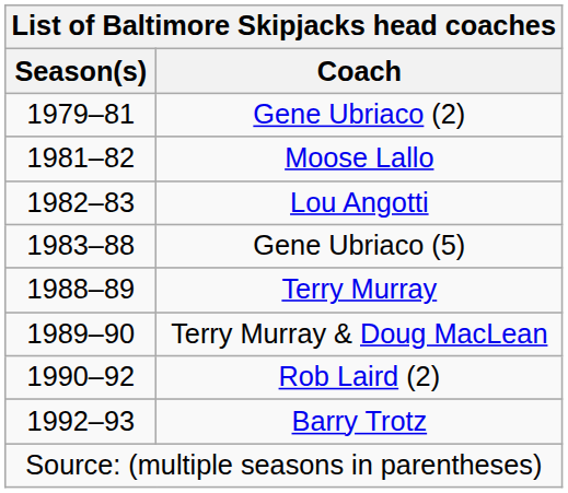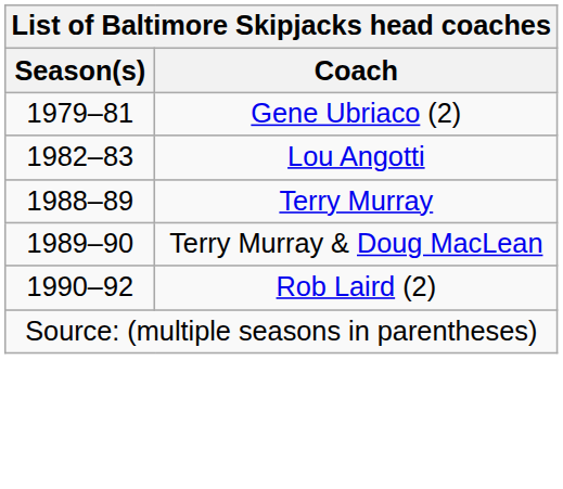 <table class="wikitable" style="text-align:center">
 <tr>
 <th colspan="2">List of Baltimore Skipjacks head coaches</th>
 </tr>
 <tr>
 <th>Season(s)</th>
 <th>Coach</th>
 </tr>
 <tr>
 <td>1979–81</td>
 <td><a href='#'>Gene Ubriaco</a> (2)</td>
 </tr>
 <tr>
-<td>1981–82</td>
-<td><a href='#'>Moose Lallo</a></td>
-</tr>
-<tr>
 <td>1982–83</td>
 <td><a href='#'>Lou Angotti</a></td>
-</tr>
-<tr>
-<td>1983–88</td>
-<td>Gene Ubriaco (5)</td>
 </tr>
 <tr>
 <td>1988–89</td>
 <td><a href='#'>Terry Murray</a></td>
 </tr>
 <tr>
 <td>1989–90</td>
 <td>Terry Murray & <a href='#'>Doug MacLean</a></td>
 </tr>
 <tr>
 <td>1990–92</td>
 <td><a href='#'>Rob Laird</a> (2)</td>
 </tr>
 <tr>
-<td>1992–93</td>
-<td><a href='#'>Barry Trotz</a></td>
-</tr>
-<tr>
 <td colspan="2">Source: (multiple seasons in parentheses)</td>
 </tr>
 </table>
